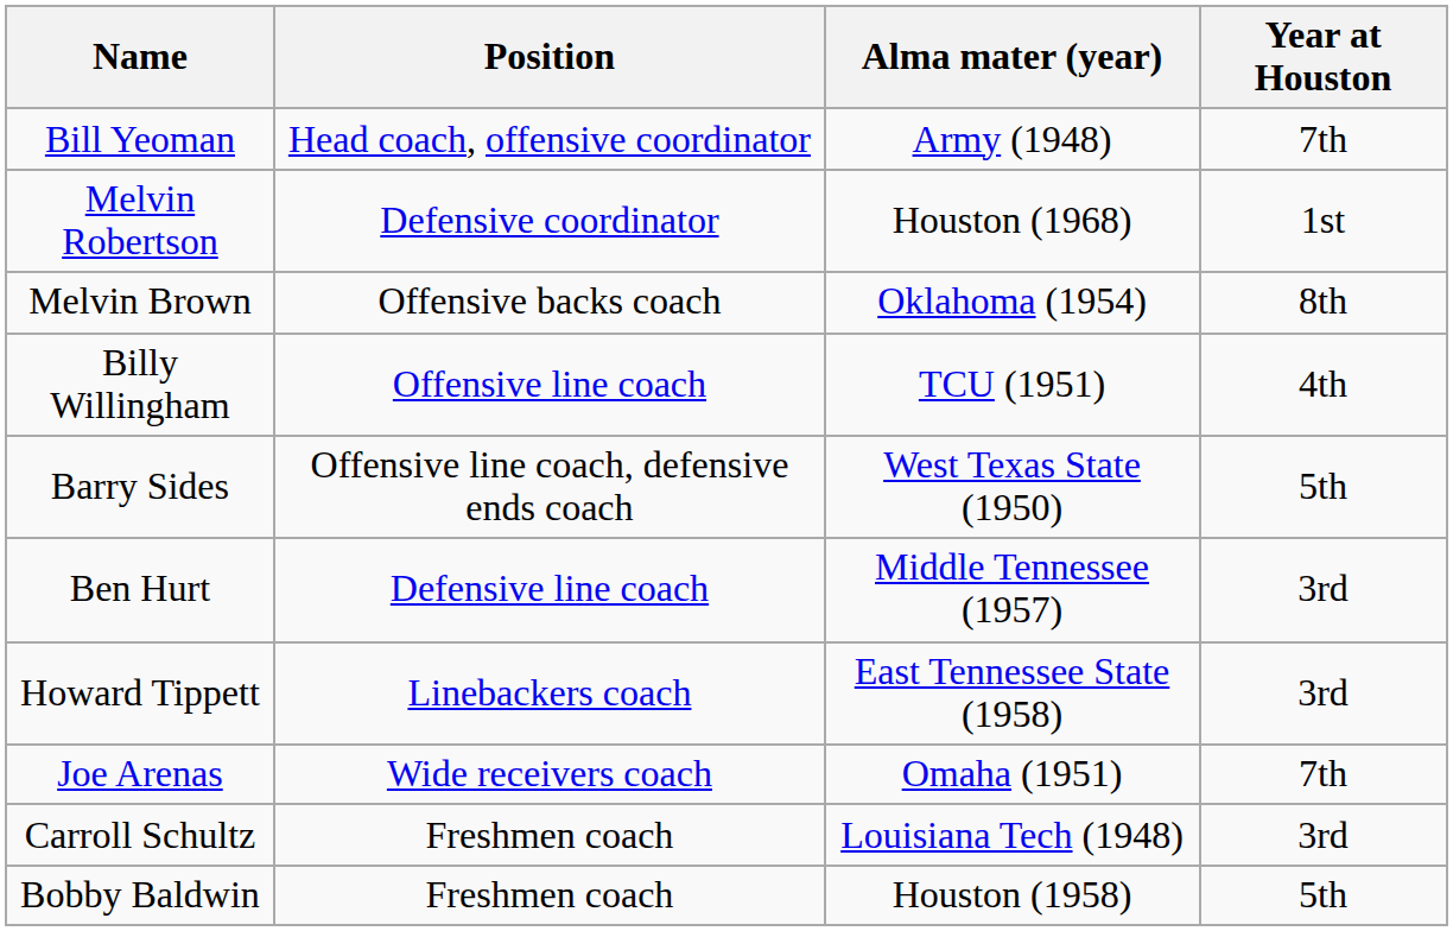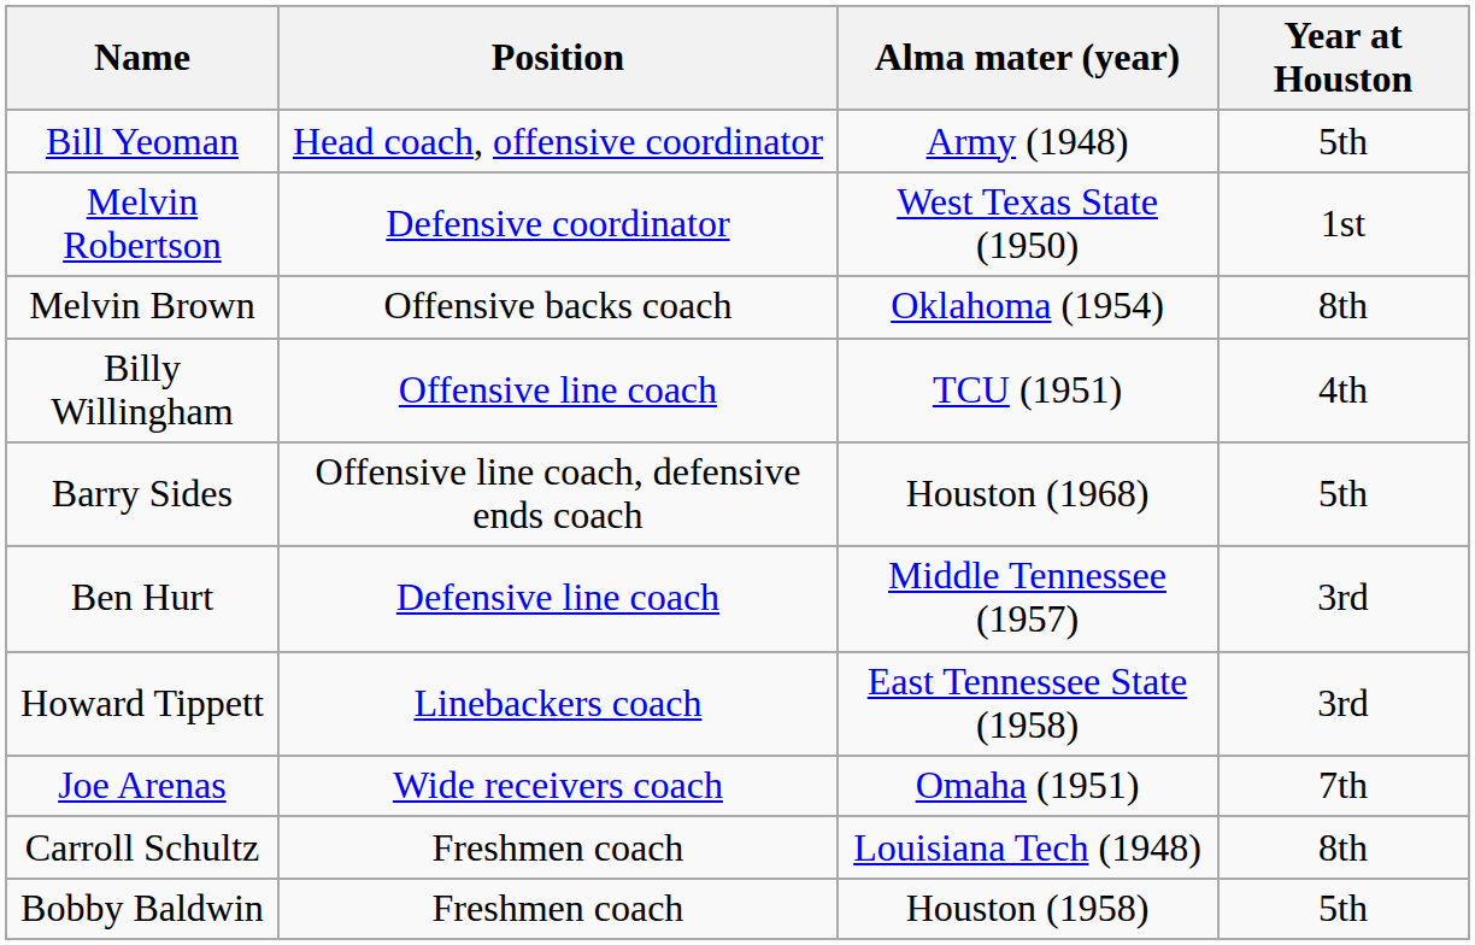 <table class="wikitable">
 <tr>
 <th>Name</th>
 <th>Position</th>
 <th>Alma mater (year)</th>
 <th>Year at Houston</th>
 </tr>
 <tr align="center">
 <td><a href='#'>Bill Yeoman</a></td>
 <td><a href='#'>Head coach</a>, <a href='#'>offensive coordinator</a></td>
 <td><a href='#'>Army</a> (1948)</td>
-<td>7th</td>
+<td>5th</td>
 </tr>
 <tr align="center">
 <td><a href='#'>Melvin Robertson</a></td>
 <td><a href='#'>Defensive coordinator</a></td>
-<td>Houston (1968)</td>
+<td><a href='#'>West Texas State</a> (1950)</td>
 <td>1st</td>
 </tr>
 <tr align="center">
 <td>Melvin Brown</td>
 <td>Offensive backs coach</td>
 <td><a href='#'>Oklahoma</a> (1954)</td>
 <td>8th</td>
 </tr>
 <tr align="center">
 <td>Billy Willingham</td>
 <td><a href='#'>Offensive line coach</a></td>
 <td><a href='#'>TCU</a> (1951)</td>
 <td>4th</td>
 </tr>
 <tr align="center">
 <td>Barry Sides</td>
 <td>Offensive line coach, defensive ends coach</td>
-<td><a href='#'>West Texas State</a> (1950)</td>
+<td>Houston (1968)</td>
 <td>5th</td>
 </tr>
 <tr align="center">
 <td>Ben Hurt</td>
 <td><a href='#'>Defensive line coach</a></td>
 <td><a href='#'>Middle Tennessee</a> (1957)</td>
 <td>3rd</td>
 </tr>
 <tr align="center">
 <td>Howard Tippett</td>
 <td><a href='#'>Linebackers coach</a></td>
 <td><a href='#'>East Tennessee State</a> (1958)</td>
 <td>3rd</td>
 </tr>
 <tr align="center">
 <td><a href='#'>Joe Arenas</a></td>
 <td><a href='#'>Wide receivers coach</a></td>
 <td><a href='#'>Omaha</a> (1951)</td>
 <td>7th</td>
 </tr>
 <tr align="center">
 <td>Carroll Schultz</td>
 <td>Freshmen coach</td>
 <td><a href='#'>Louisiana Tech</a> (1948)</td>
-<td>3rd</td>
+<td>8th</td>
 </tr>
 <tr align="center">
 <td>Bobby Baldwin</td>
 <td>Freshmen coach</td>
 <td>Houston (1958)</td>
 <td>5th</td>
 </tr>
 </table>
